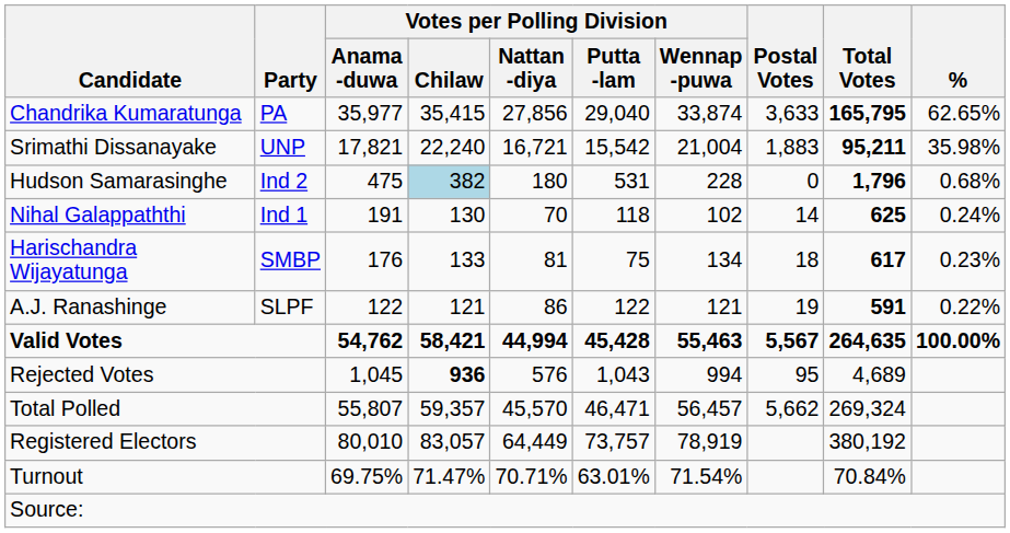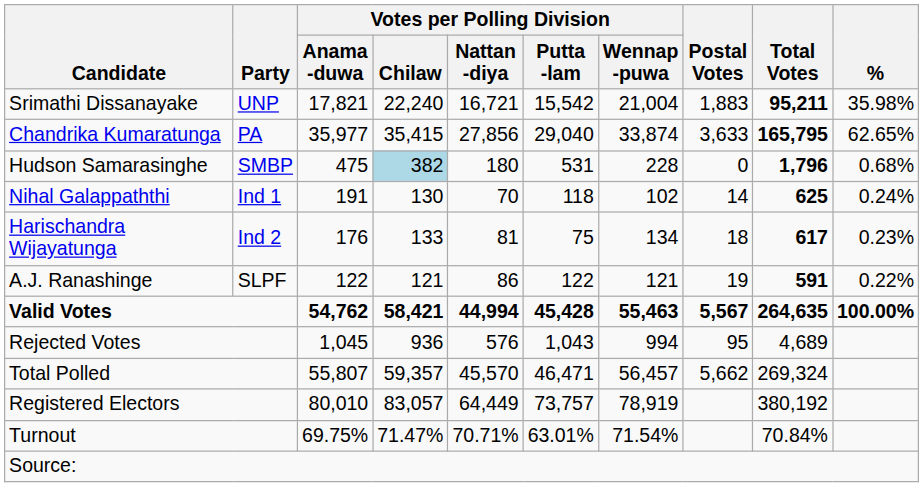 <table class="wikitable" border="1" style="text-align:right;">
 <tr>
 <th align=left valign=bottom rowspan=2 width="180">Candidate</th>
 <th align=left valign=bottom rowspan=2 width="40">Party</th>
 <th colspan=5>Votes per Polling Division</th>
 <th align=center valign=bottom rowspan=2 width="50">Postal<br>Votes</th>
 <th align=center valign=bottom rowspan=2 width="50">Total Votes</th>
 <th align=center valign=bottom rowspan=2 width="50">%</th>
 </tr>
 <tr>
 <th align=center valign=bottom width="50">Anama<br>-duwa</th>
 <th align=center valign=bottom width="50">Chilaw</th>
 <th align=center valign=bottom width="50">Nattan<br>-diya</th>
 <th align=center valign=bottom width="50">Putta<br>-lam</th>
 <th align=center valign=bottom width="50">Wennap<br>-puwa</th>
 </tr>
 <tr>
+<td align=left>Srimathi Dissanayake</td>
+<td align=left><a href='#'>UNP</a></td>
+<td>17,821</td>
+<td>22,240</td>
+<td>16,721</td>
+<td>15,542</td>
+<td>21,004</td>
+<td>1,883</td>
+<td><strong>95,211</strong></td>
+<td>35.98%</td>
+</tr>
+<tr>
 <td align=left><a href='#'>Chandrika Kumaratunga</a></td>
 <td align=left><a href='#'>PA</a></td>
 <td>35,977</td>
 <td>35,415</td>
 <td>27,856</td>
 <td>29,040</td>
 <td>33,874</td>
 <td>3,633</td>
 <td><strong>165,795</strong></td>
 <td>62.65%</td>
 </tr>
 <tr>
-<td align=left>Srimathi Dissanayake</td>
-<td align=left><a href='#'>UNP</a></td>
-<td>17,821</td>
-<td>22,240</td>
-<td>16,721</td>
-<td>15,542</td>
-<td>21,004</td>
-<td>1,883</td>
-<td><strong>95,211</strong></td>
-<td>35.98%</td>
-</tr>
-<tr>
 <td align=left>Hudson Samarasinghe</td>
-<td align=left><a href='#'>Ind 2</a></td>
+<td align=left><a href='#'>SMBP</a></td>
 <td>475</td>
 <td style="background: lightblue;">382</td>
 <td>180</td>
 <td>531</td>
 <td>228</td>
 <td>0</td>
 <td><strong>1,796</strong></td>
 <td>0.68%</td>
 </tr>
 <tr>
 <td align=left><a href='#'>Nihal Galappaththi</a></td>
 <td align=left><a href='#'>Ind 1</a></td>
 <td>191</td>
 <td>130</td>
 <td>70</td>
 <td>118</td>
 <td>102</td>
 <td>14</td>
 <td><strong>625</strong></td>
 <td>0.24%</td>
 </tr>
 <tr>
 <td align=left><a href='#'>Harischandra Wijayatunga</a></td>
-<td align=left><a href='#'>SMBP</a></td>
+<td align=left><a href='#'>Ind 2</a></td>
 <td>176</td>
 <td>133</td>
 <td>81</td>
 <td>75</td>
 <td>134</td>
 <td>18</td>
 <td><strong>617</strong></td>
 <td>0.23%</td>
 </tr>
 <tr>
 <td align=left>A.J. Ranashinge</td>
 <td align=left>SLPF</td>
 <td>122</td>
 <td>121</td>
 <td>86</td>
 <td>122</td>
 <td>121</td>
 <td>19</td>
 <td><strong>591</strong></td>
 <td>0.22%</td>
 </tr>
 <tr>
 <td align=left colspan=2><strong>Valid Votes</strong></td>
 <td><strong>54,762</strong></td>
 <td><strong>58,421</strong></td>
 <td><strong>44,994</strong></td>
 <td><strong>45,428</strong></td>
 <td><strong>55,463</strong></td>
 <td><strong>5,567</strong></td>
 <td><strong>264,635</strong></td>
 <td><strong>100.00%</strong></td>
 </tr>
 <tr>
 <td align=left colspan=2>Rejected Votes</td>
 <td>1,045</td>
-<td><strong>936</strong></td>
+<td>936</td>
 <td>576</td>
 <td>1,043</td>
 <td>994</td>
 <td>95</td>
 <td>4,689</td>
 <td></td>
 </tr>
 <tr>
 <td align=left colspan=2>Total Polled</td>
 <td>55,807</td>
 <td>59,357</td>
 <td>45,570</td>
 <td>46,471</td>
 <td>56,457</td>
 <td>5,662</td>
 <td>269,324</td>
 <td></td>
 </tr>
 <tr>
 <td align=left colspan=2>Registered Electors</td>
 <td>80,010</td>
 <td>83,057</td>
 <td>64,449</td>
 <td>73,757</td>
 <td>78,919</td>
 <td></td>
 <td>380,192</td>
 <td></td>
 </tr>
 <tr>
 <td align=left colspan=2>Turnout</td>
 <td>69.75%</td>
 <td>71.47%</td>
 <td>70.71%</td>
 <td>63.01%</td>
 <td>71.54%</td>
 <td></td>
 <td>70.84%</td>
 <td></td>
 </tr>
 <tr>
 <td align=left colspan=10>Source:</td>
 </tr>
 </table>
